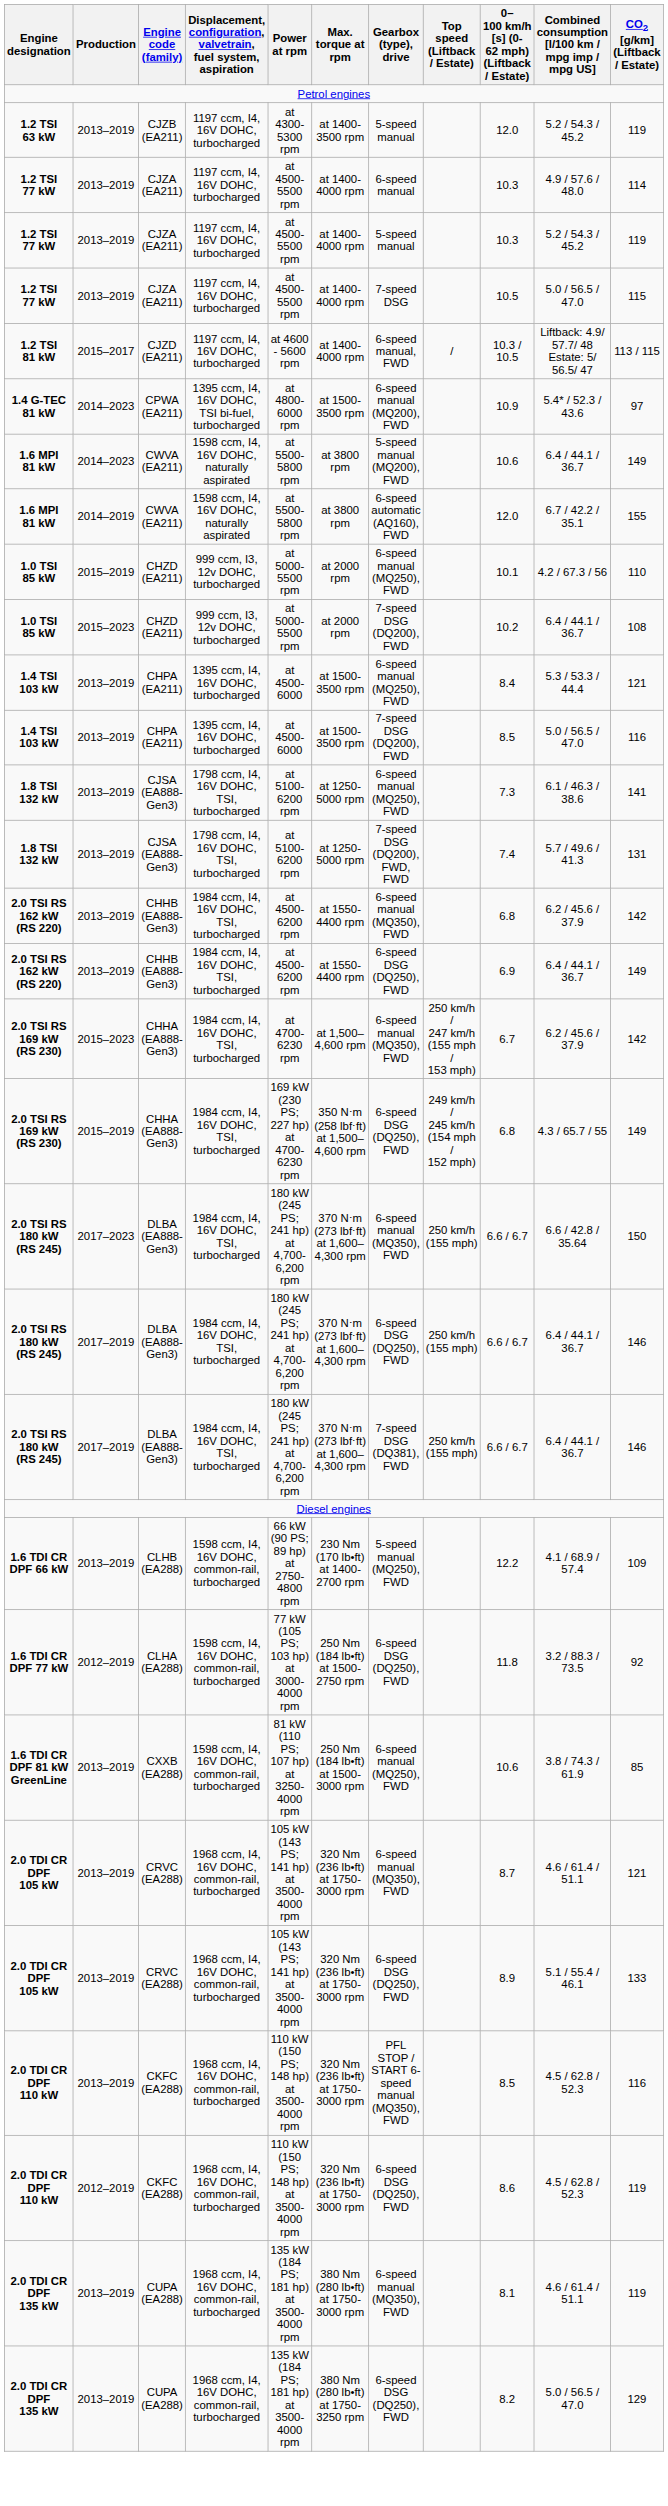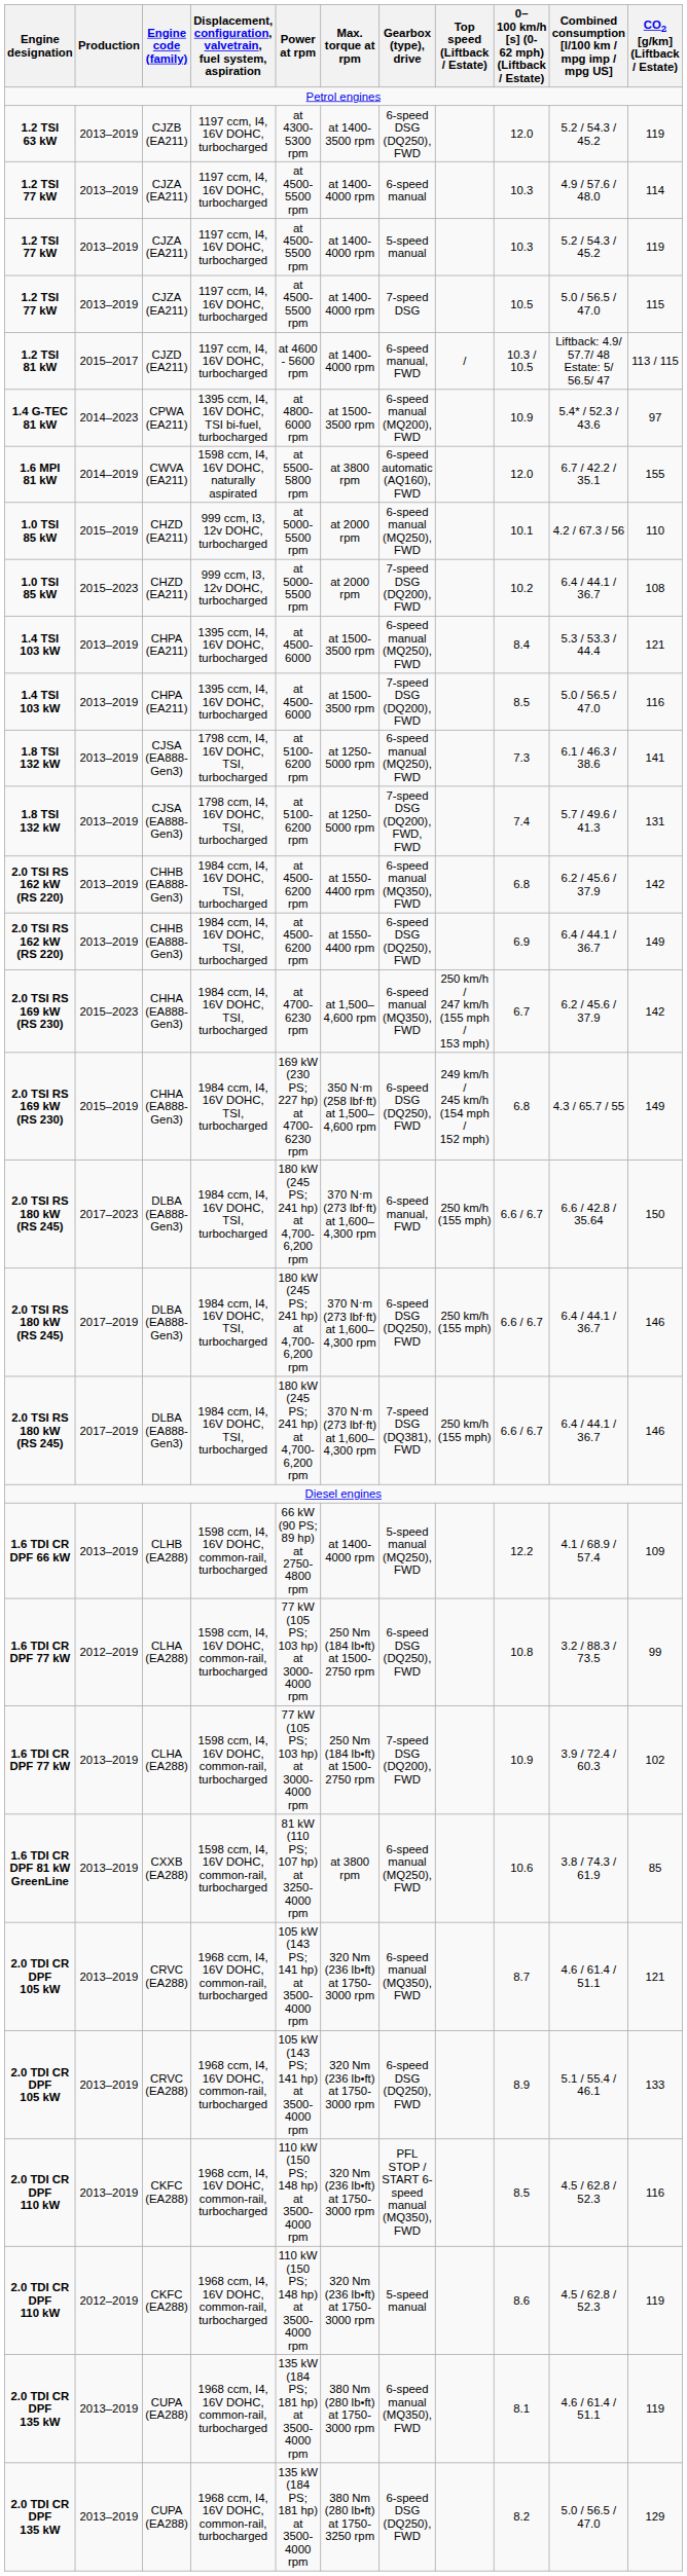 <table class="wikitable mw-collapsible" style="text-align:center; font-size:91%;">
 <tr>
 <th>Engine designation</th>
 <th>Production</th>
 <th><a href='#'>Engine code (family)</a></th>
 <th>Displacement, <a href='#'>configuration</a>, <a href='#'>valvetrain</a>, fuel system, aspiration</th>
 <th>Power at rpm</th>
 <th>Max. torque at rpm</th>
 <th>Gearbox (type), drive</th>
 <th>Top speed<br>(Liftback / Estate)</th>
 <th>0–100 km/h [s] (0-62 mph)<br>(Liftback / Estate)</th>
 <th>Combined consumption [l/100 km / mpg imp / mpg US]</th>
 <th><a href='#'>CO<sub>2</sub></a> [g/km]<br>(Liftback / Estate)</th>
 </tr>
 <tr>
 <td colspan="11"><a href='#'>Petrol engines</a></td>
 </tr>
 <tr>
 <td><strong>1.2 TSI 63 kW</strong></td>
 <td>2013–2019</td>
 <td>CJZB (EA211)</td>
 <td>1197 ccm, I4, 16V DOHC, turbocharged</td>
 <td> at 4300-5300 rpm</td>
 <td> at 1400-3500 rpm</td>
-<td>5-speed manual</td>
+<td>6-speed DSG (DQ250), FWD</td>
 <td></td>
 <td>12.0</td>
 <td>5.2 / 54.3 / 45.2</td>
 <td>119</td>
 </tr>
 <tr>
 <td><strong>1.2 TSI 77 kW</strong></td>
 <td>2013–2019</td>
 <td>CJZA (EA211)</td>
 <td>1197 ccm, I4, 16V DOHC, turbocharged</td>
 <td> at 4500-5500 rpm</td>
 <td> at 1400-4000 rpm</td>
 <td>6-speed manual</td>
 <td></td>
 <td>10.3</td>
 <td>4.9 / 57.6 / 48.0</td>
 <td>114</td>
 </tr>
 <tr>
 <td><strong>1.2 TSI 77 kW</strong></td>
 <td>2013–2019</td>
 <td>CJZA (EA211)</td>
 <td>1197 ccm, I4, 16V DOHC, turbocharged</td>
 <td> at 4500-5500 rpm</td>
 <td> at 1400-4000 rpm</td>
 <td>5-speed manual</td>
 <td></td>
 <td>10.3</td>
 <td>5.2 / 54.3 / 45.2</td>
 <td>119</td>
 </tr>
 <tr>
 <td><strong>1.2 TSI 77 kW</strong></td>
 <td>2013–2019</td>
 <td>CJZA (EA211)</td>
 <td>1197 ccm, I4, 16V DOHC, turbocharged</td>
 <td> at 4500-5500 rpm</td>
 <td> at 1400-4000 rpm</td>
 <td>7-speed DSG</td>
 <td></td>
 <td>10.5</td>
 <td>5.0 / 56.5 / 47.0</td>
 <td>115</td>
 </tr>
 <tr>
 <td><strong>1.2 TSI 81 kW</strong></td>
 <td>2015–2017</td>
 <td>CJZD<br>(EA211)</td>
 <td>1197 ccm, I4, 16V DOHC, turbocharged</td>
 <td> at 4600 - 5600 rpm</td>
 <td> at 1400-4000 rpm</td>
 <td>6-speed manual, FWD</td>
 <td> /</td>
 <td>10.3 / 10.5</td>
 <td>Liftback: 4.9/ 57.7/ 48<br>Estate: 5/ 56.5/ 47</td>
 <td>113 / 115</td>
 </tr>
 <tr>
 <td><strong>1.4 G-TEC 81 kW</strong></td>
 <td>2014–2023</td>
 <td>CPWA (EA211)</td>
 <td>1395 ccm, I4, 16V DOHC, TSI bi-fuel, turbocharged</td>
 <td> at 4800-6000 rpm</td>
 <td> at 1500-3500 rpm</td>
 <td>6-speed manual (MQ200), FWD</td>
 <td></td>
 <td>10.9</td>
 <td>5.4* / 52.3 / 43.6</td>
 <td>97</td>
-</tr>
-<tr>
-<td><strong>1.6 MPI 81 kW</strong></td>
-<td>2014–2023</td>
-<td>CWVA (EA211)</td>
-<td>1598 ccm, I4, 16V DOHC, naturally aspirated</td>
-<td> at 5500-5800 rpm</td>
-<td> at 3800 rpm</td>
-<td>5-speed manual (MQ200), FWD</td>
-<td></td>
-<td>10.6</td>
-<td>6.4 / 44.1 / 36.7</td>
-<td>149</td>
 </tr>
 <tr>
 <td><strong>1.6 MPI 81 kW</strong></td>
 <td>2014–2019</td>
 <td>CWVA (EA211)</td>
 <td>1598 ccm, I4, 16V DOHC, naturally aspirated</td>
 <td> at 5500-5800 rpm</td>
 <td> at 3800 rpm</td>
 <td>6-speed automatic (AQ160), FWD</td>
 <td></td>
 <td>12.0</td>
 <td>6.7 / 42.2 / 35.1</td>
 <td>155</td>
 </tr>
 <tr>
 <td><strong>1.0 TSI</strong> <strong>85 kW</strong></td>
 <td>2015–2019</td>
 <td>CHZD (EA211)</td>
 <td>999 ccm, I3, 12v DOHC, turbocharged</td>
 <td> at 5000-5500 rpm</td>
 <td> at 2000 rpm</td>
 <td>6-speed manual (MQ250), FWD</td>
 <td></td>
 <td>10.1</td>
 <td>4.2 / 67.3 / 56</td>
 <td>110</td>
 </tr>
 <tr>
 <td><strong>1.0 TSI</strong> <strong>85 kW</strong></td>
 <td>2015–2023</td>
 <td>CHZD (EA211)</td>
 <td>999 ccm, I3, 12v DOHC, turbocharged</td>
 <td> at 5000-5500 rpm</td>
 <td> at 2000 rpm</td>
 <td>7-speed DSG (DQ200), FWD</td>
 <td></td>
 <td>10.2</td>
 <td>6.4 / 44.1 / 36.7</td>
 <td>108</td>
 </tr>
 <tr>
 <td><strong>1.4 TSI 103 kW</strong></td>
 <td>2013–2019</td>
 <td>CHPA (EA211)</td>
 <td>1395 ccm, I4, 16V DOHC, turbocharged</td>
 <td> at 4500-6000</td>
 <td> at 1500-3500 rpm</td>
 <td>6-speed manual (MQ250), FWD</td>
 <td></td>
 <td>8.4</td>
 <td>5.3 / 53.3 / 44.4</td>
 <td>121</td>
 </tr>
 <tr>
 <td><strong>1.4 TSI 103 kW</strong></td>
 <td>2013–2019</td>
 <td>CHPA (EA211)</td>
 <td>1395 ccm, I4, 16V DOHC, turbocharged</td>
 <td> at 4500-6000</td>
 <td> at 1500-3500 rpm</td>
 <td>7-speed DSG (DQ200), FWD</td>
 <td></td>
 <td>8.5</td>
 <td>5.0 / 56.5 / 47.0</td>
 <td>116</td>
 </tr>
 <tr>
 <td><strong>1.8 TSI 132 kW</strong></td>
 <td>2013–2019</td>
 <td>CJSA (EA888-Gen3)</td>
 <td>1798 ccm, I4, 16V DOHC, TSI, turbocharged</td>
 <td> at 5100-6200 rpm</td>
 <td> at 1250-5000 rpm</td>
 <td>6-speed manual (MQ250), FWD</td>
 <td></td>
 <td>7.3</td>
 <td>6.1 / 46.3 / 38.6</td>
 <td>141</td>
 </tr>
 <tr>
 <td><strong>1.8 TSI 132 kW</strong></td>
 <td>2013–2019</td>
 <td>CJSA (EA888-Gen3)</td>
 <td>1798 ccm, I4, 16V DOHC, TSI, turbocharged</td>
 <td> at 5100-6200 rpm</td>
 <td> at 1250-5000 rpm</td>
 <td>7-speed DSG (DQ200), FWD, FWD</td>
 <td></td>
 <td>7.4</td>
 <td>5.7 / 49.6 / 41.3</td>
 <td>131</td>
 </tr>
 <tr>
 <td><strong>2.0 TSI RS 162 kW</strong><br><strong>(RS 220)</strong></td>
 <td>2013–2019</td>
 <td>CHHB (EA888-Gen3)</td>
 <td>1984 ccm, I4, 16V DOHC, TSI, turbocharged</td>
 <td> at 4500-6200 rpm</td>
 <td> at 1550-4400 rpm</td>
 <td>6-speed manual (MQ350), FWD</td>
 <td></td>
 <td>6.8</td>
 <td>6.2 / 45.6 / 37.9</td>
 <td>142</td>
 </tr>
 <tr>
 <td><strong>2.0 TSI RS 162 kW</strong><br><strong>(RS 220)</strong></td>
 <td>2013–2019</td>
 <td>CHHB (EA888-Gen3)</td>
 <td>1984 ccm, I4, 16V DOHC, TSI, turbocharged</td>
 <td> at 4500-6200 rpm</td>
 <td> at 1550-4400 rpm</td>
 <td>6-speed DSG (DQ250), FWD</td>
 <td></td>
 <td>6.9</td>
 <td>6.4 / 44.1 / 36.7</td>
 <td>149</td>
 </tr>
 <tr>
 <td><strong>2.0 TSI RS</strong><br><strong>169 kW</strong><br><strong>(RS 230)</strong></td>
 <td>2015–2023</td>
 <td>CHHA<br>(EA888-Gen3)</td>
 <td>1984 ccm, I4, 16V DOHC, TSI, turbocharged</td>
 <td> at 4700-6230 rpm</td>
 <td> at 1,500–4,600 rpm</td>
 <td>6-speed manual (MQ350), FWD</td>
 <td>250 km/h / 247 km/h<br>(155 mph / 153 mph)</td>
 <td>6.7</td>
 <td>6.2 / 45.6 / 37.9</td>
 <td>142</td>
 </tr>
 <tr>
 <td><strong>2.0 TSI RS</strong><br><strong>169 kW</strong><br><strong>(RS 230)</strong></td>
 <td>2015–2019</td>
 <td>CHHA<br>(EA888-Gen3)</td>
 <td>1984 ccm, I4, 16V DOHC, TSI, turbocharged</td>
 <td>169 kW (230 PS; 227 hp) at 4700-6230 rpm</td>
 <td>350 N⋅m (258 lbf⋅ft) at 1,500–4,600 rpm</td>
 <td>6-speed DSG (DQ250), FWD</td>
 <td>249 km/h / 245 km/h<br>(154 mph / 152 mph)</td>
 <td>6.8</td>
 <td>4.3 / 65.7 / 55</td>
 <td>149</td>
 </tr>
 <tr>
 <td><strong>2.0 TSI RS</strong><br><strong>180 kW</strong><br><strong>(RS 245)</strong></td>
 <td>2017–2023</td>
 <td>DLBA<br>(EA888-Gen3)</td>
 <td>1984 ccm, I4, 16V DOHC, TSI, turbocharged</td>
 <td>180 kW (245 PS; 241 hp) at 4,700-6,200 rpm</td>
 <td>370 N⋅m (273 lbf⋅ft) at 1,600–4,300 rpm</td>
-<td>6-speed manual (MQ350), FWD</td>
+<td>6-speed manual, FWD</td>
 <td>250 km/h<br>(155 mph)</td>
 <td>6.6 / 6.7</td>
 <td>6.6 / 42.8 / 35.64</td>
 <td>150</td>
 </tr>
 <tr>
 <td><strong>2.0 TSI RS</strong><br><strong>180 kW</strong><br><strong>(RS 245)</strong></td>
 <td>2017–2019</td>
 <td>DLBA<br>(EA888-Gen3)</td>
 <td>1984 ccm, I4, 16V DOHC, TSI, turbocharged</td>
 <td>180 kW (245 PS; 241 hp) at 4,700-6,200 rpm</td>
 <td>370 N⋅m (273 lbf⋅ft) at 1,600–4,300 rpm</td>
 <td>6-speed DSG (DQ250), FWD</td>
 <td>250 km/h<br>(155 mph)</td>
 <td>6.6 / 6.7</td>
 <td>6.4 / 44.1 / 36.7</td>
 <td>146</td>
 </tr>
 <tr>
 <td><strong>2.0 TSI RS</strong><br><strong>180 kW</strong><br><strong>(RS 245)</strong></td>
 <td>2017–2019</td>
 <td>DLBA<br>(EA888-Gen3)</td>
 <td>1984 ccm, I4, 16V DOHC, TSI, turbocharged</td>
 <td>180 kW (245 PS; 241 hp) at 4,700-6,200 rpm</td>
 <td>370 N⋅m (273 lbf⋅ft) at 1,600–4,300 rpm</td>
 <td>7-speed DSG (DQ381), FWD</td>
 <td>250 km/h<br>(155 mph)</td>
 <td>6.6 / 6.7</td>
 <td>6.4 / 44.1 / 36.7</td>
 <td>146</td>
 </tr>
 <tr>
 <td colspan="11"><a href='#'>Diesel engines</a></td>
 </tr>
 <tr>
 <td><strong>1.6 TDI CR DPF 66 kW</strong></td>
 <td>2013–2019</td>
 <td>CLHB (EA288)</td>
 <td>1598 ccm, I4, 16V DOHC, common-rail, turbocharged</td>
 <td>66 kW (90 PS; 89 hp) at 2750-4800 rpm</td>
-<td>230 Nm (170 lb•ft) at 1400-2700 rpm</td>
+<td> at 1400-4000 rpm</td>
 <td>5-speed manual (MQ250), FWD</td>
 <td></td>
 <td>12.2</td>
 <td>4.1 / 68.9 / 57.4</td>
 <td>109</td>
 </tr>
 <tr>
 <td><strong>1.6 TDI CR DPF 77 kW</strong></td>
 <td>2012–2019</td>
 <td>CLHA (EA288)</td>
 <td>1598 ccm, I4, 16V DOHC, common-rail, turbocharged</td>
 <td>77 kW (105 PS; 103 hp) at 3000-4000 rpm</td>
 <td>250 Nm (184 lb•ft) at 1500-2750 rpm</td>
 <td>6-speed DSG (DQ250), FWD</td>
 <td></td>
-<td>11.8</td>
+<td>10.8</td>
 <td>3.2 / 88.3 / 73.5</td>
-<td>92</td>
+<td>99</td>
+</tr>
+<tr>
+<td><strong>1.6 TDI CR DPF 77 kW</strong></td>
+<td>2013–2019</td>
+<td>CLHA (EA288)</td>
+<td>1598 ccm, I4, 16V DOHC, common-rail, turbocharged</td>
+<td>77 kW (105 PS; 103 hp) at 3000-4000 rpm</td>
+<td>250 Nm (184 lb•ft) at 1500-2750 rpm</td>
+<td>7-speed DSG (DQ200), FWD</td>
+<td></td>
+<td>10.9</td>
+<td>3.9 / 72.4 / 60.3</td>
+<td>102</td>
 </tr>
 <tr>
 <td><strong>1.6 TDI CR DPF 81 kW GreenLine</strong></td>
 <td>2013–2019</td>
 <td>CXXB (EA288)</td>
 <td>1598 ccm, I4, 16V DOHC, common-rail, turbocharged</td>
 <td>81 kW (110 PS; 107 hp) at 3250-4000 rpm</td>
-<td>250 Nm (184 lb•ft) at 1500-3000 rpm</td>
+<td> at 3800 rpm</td>
 <td>6-speed manual (MQ250), FWD</td>
 <td></td>
 <td>10.6</td>
 <td>3.8 / 74.3 / 61.9</td>
 <td>85</td>
 </tr>
 <tr>
 <td><strong>2.0 TDI CR DPF 105 kW</strong></td>
 <td>2013–2019</td>
 <td>CRVC (EA288)</td>
 <td>1968 ccm, I4, 16V DOHC, common-rail, turbocharged</td>
 <td>105 kW (143 PS; 141 hp) at 3500-4000 rpm</td>
 <td>320 Nm (236 lb•ft) at 1750-3000 rpm</td>
 <td>6-speed manual (MQ350), FWD</td>
 <td></td>
 <td>8.7</td>
 <td>4.6 / 61.4 / 51.1</td>
 <td>121</td>
 </tr>
 <tr>
 <td><strong>2.0 TDI CR DPF 105 kW</strong></td>
 <td>2013–2019</td>
 <td>CRVC (EA288)</td>
 <td>1968 ccm, I4, 16V DOHC, common-rail, turbocharged</td>
 <td>105 kW (143 PS; 141 hp) at 3500-4000 rpm</td>
 <td>320 Nm (236 lb•ft) at 1750-3000 rpm</td>
 <td>6-speed DSG (DQ250), FWD</td>
 <td></td>
 <td>8.9</td>
 <td>5.1 / 55.4 / 46.1</td>
 <td>133</td>
 </tr>
 <tr>
 <td><strong>2.0 TDI CR DPF 110 kW</strong></td>
 <td>2013–2019</td>
 <td>CKFC (EA288)</td>
 <td>1968 ccm, I4, 16V DOHC, common-rail, turbocharged</td>
 <td>110 kW (150 PS; 148 hp) at 3500-4000 rpm</td>
 <td>320 Nm (236 lb•ft) at 1750-3000 rpm</td>
 <td>PFL STOP / START 6-speed manual (MQ350), FWD</td>
 <td></td>
 <td>8.5</td>
 <td>4.5 / 62.8 / 52.3</td>
 <td>116</td>
 </tr>
 <tr>
 <td><strong>2.0 TDI CR DPF 110 kW</strong></td>
 <td>2012–2019</td>
 <td>CKFC (EA288)</td>
 <td>1968 ccm, I4, 16V DOHC, common-rail, turbocharged</td>
 <td>110 kW (150 PS; 148 hp) at 3500-4000 rpm</td>
 <td>320 Nm (236 lb•ft) at 1750-3000 rpm</td>
-<td>6-speed DSG (DQ250), FWD</td>
+<td>5-speed manual</td>
 <td></td>
 <td>8.6</td>
 <td>4.5 / 62.8 / 52.3</td>
 <td>119</td>
 </tr>
 <tr>
 <td><strong>2.0 TDI CR DPF 135 kW</strong></td>
 <td>2013–2019</td>
 <td>CUPA (EA288)</td>
 <td>1968 ccm, I4, 16V DOHC, common-rail, turbocharged</td>
 <td>135 kW (184 PS; 181 hp) at 3500-4000 rpm</td>
 <td>380 Nm (280 lb•ft) at 1750-3000 rpm</td>
 <td>6-speed manual (MQ350), FWD</td>
 <td></td>
 <td>8.1</td>
 <td>4.6 / 61.4 / 51.1</td>
 <td>119</td>
 </tr>
 <tr>
 <td><strong>2.0 TDI CR DPF 135 kW</strong></td>
 <td>2013–2019</td>
 <td>CUPA (EA288)</td>
 <td>1968 ccm, I4, 16V DOHC, common-rail, turbocharged</td>
 <td>135 kW (184 PS; 181 hp) at 3500-4000 rpm</td>
 <td>380 Nm (280 lb•ft) at 1750-3250 rpm</td>
 <td>6-speed DSG (DQ250), FWD</td>
 <td></td>
 <td>8.2</td>
 <td>5.0 / 56.5 / 47.0</td>
 <td>129</td>
 </tr>
 </table>
